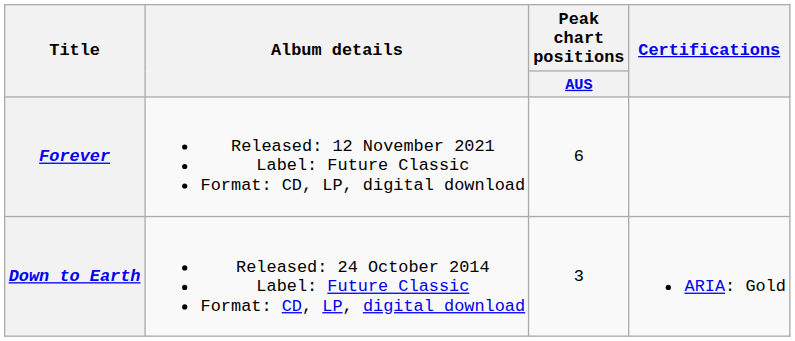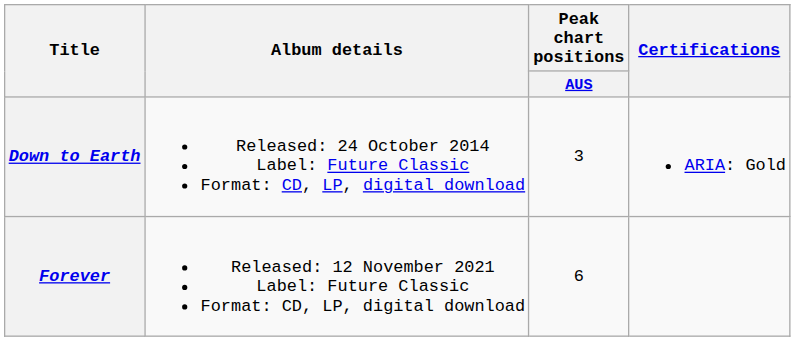 <table class="wikitable plainrowheaders" style="text-align:center;">
 <tr>
 <th scope="col" rowspan="2">Title</th>
 <th scope="col" rowspan="2">Album details</th>
 <th scope="col" colspan="1">Peak chart positions</th>
 <th scope="col" rowspan="2"><a href='#'>Certifications</a></th>
 </tr>
 <tr>
 <th scope="col" style="width:3em;font-size:90%;"><a href='#'>AUS</a><br></th>
 </tr>
 <tr>
+<th scope="row"><em><a href='#'>Down to Earth</a></em></th>
+<td><br><ul><li>Released: 24 October 2014</li><li>Label: <a href='#'>Future Classic</a></li><li>Format: <a href='#'>CD</a>, <a href='#'>LP</a>, <a href='#'>digital download</a></li></ul></td>
+<td>3</td>
+<td><br><ul><li><a href='#'>ARIA</a>: Gold</li></ul></td>
+</tr>
+<tr>
 <th scope="row"><em><a href='#'>Forever</a></em></th>
 <td><br><ul><li>Released: 12 November 2021</li><li>Label: Future Classic</li><li>Format: CD, LP, digital download</li></ul></td>
 <td>6<br></td>
 <td></td>
 </tr>
-<tr>
-<th scope="row"><em><a href='#'>Down to Earth</a></em></th>
-<td><br><ul><li>Released: 24 October 2014</li><li>Label: <a href='#'>Future Classic</a></li><li>Format: <a href='#'>CD</a>, <a href='#'>LP</a>, <a href='#'>digital download</a></li></ul></td>
-<td>3</td>
-<td><br><ul><li><a href='#'>ARIA</a>: Gold</li></ul></td>
-</tr>
 </table>
